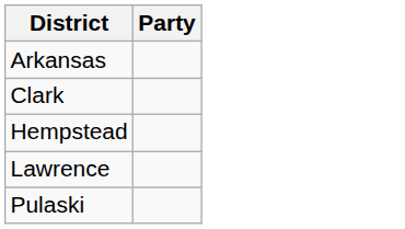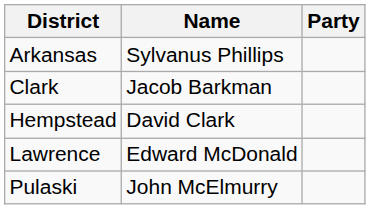 <table class="wikitable sortable">
 <tr>
 <th>District</th>
+<th>Name</th>
 <th>Party</th>
 </tr>
 <tr>
 <td>Arkansas</td>
+<td>Sylvanus Phillips</td>
 <td></td>
 </tr>
 <tr>
 <td>Clark</td>
+<td>Jacob Barkman</td>
 <td></td>
 </tr>
 <tr>
 <td>Hempstead</td>
+<td>David Clark</td>
 <td></td>
 </tr>
 <tr>
 <td>Lawrence</td>
+<td>Edward McDonald</td>
 <td></td>
 </tr>
 <tr>
 <td>Pulaski</td>
+<td>John McElmurry</td>
 <td></td>
 </tr>
 </table>
